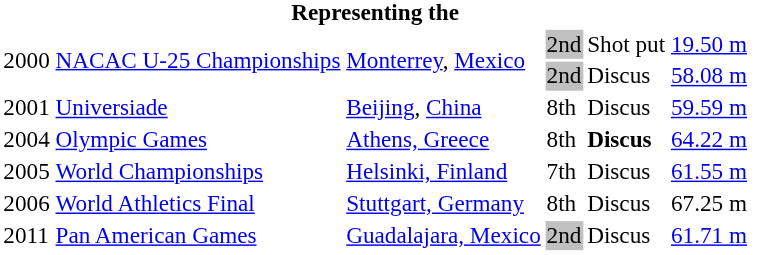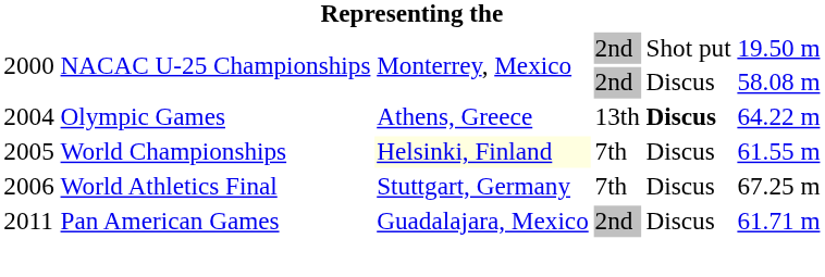 <table>
 <tr>
 <th colspan="6">Representing the </th>
 </tr>
 <tr>
 <td rowspan=2>2000</td>
 <td rowspan=2><a href='#'>NACAC U-25 Championships</a></td>
 <td rowspan=2><a href='#'>Monterrey</a>, <a href='#'>Mexico</a></td>
 <td bgcolor=silver>2nd</td>
 <td>Shot put</td>
 <td><a href='#'>19.50 m</a></td>
 </tr>
 <tr>
 <td bgcolor=silver>2nd</td>
 <td>Discus</td>
 <td><a href='#'>58.08 m</a></td>
 </tr>
 <tr>
-<td>2001</td>
-<td><a href='#'>Universiade</a></td>
-<td><a href='#'>Beijing</a>, <a href='#'>China</a></td>
-<td>8th</td>
-<td>Discus</td>
-<td><a href='#'>59.59 m</a></td>
-</tr>
-<tr>
 <td>2004</td>
 <td><a href='#'>Olympic Games</a></td>
 <td><a href='#'>Athens, Greece</a></td>
-<td>8th</td>
+<td>13th</td>
 <td><strong>Discus</strong></td>
 <td><a href='#'>64.22 m</a></td>
 </tr>
 <tr>
 <td>2005</td>
 <td><a href='#'>World Championships</a></td>
-<td><a href='#'>Helsinki, Finland</a></td>
+<td style="background: lightyellow;"><a href='#'>Helsinki, Finland</a></td>
 <td>7th</td>
 <td>Discus</td>
 <td><a href='#'>61.55 m</a></td>
 </tr>
 <tr>
 <td>2006</td>
 <td><a href='#'>World Athletics Final</a></td>
 <td><a href='#'>Stuttgart, Germany</a></td>
-<td>8th</td>
+<td>7th</td>
 <td>Discus</td>
 <td>67.25 m</td>
 </tr>
 <tr>
 <td>2011</td>
 <td><a href='#'>Pan American Games</a></td>
 <td><a href='#'>Guadalajara, Mexico</a></td>
 <td bgcolor="silver">2nd</td>
 <td>Discus</td>
 <td><a href='#'>61.71 m</a></td>
 </tr>
 </table>
